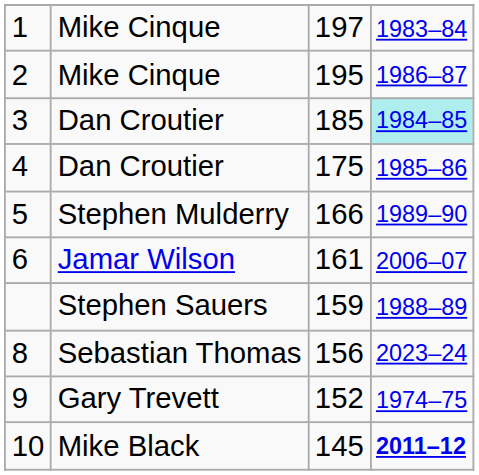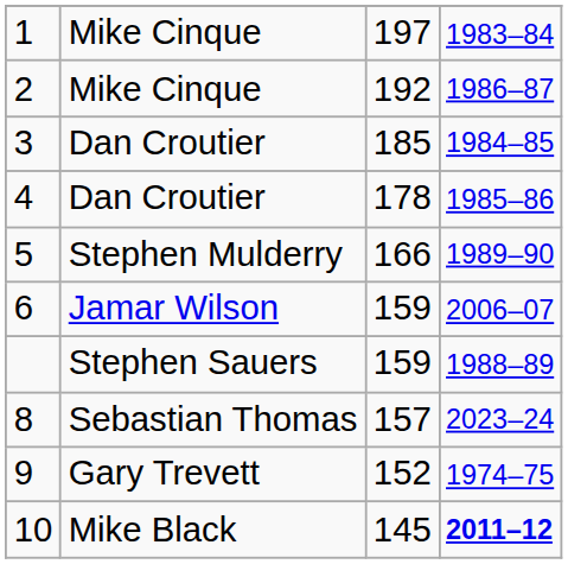 <table class="wikitable">
 <tr>
 </tr>
 <tr>
 <td>1</td>
 <td>Mike Cinque</td>
 <td>197</td>
 <td style="font-size:80%;"><a href='#'>1983–84</a></td>
 </tr>
 <tr>
 <td>2</td>
 <td>Mike Cinque</td>
-<td>195</td>
+<td>192</td>
 <td style="font-size:80%;"><a href='#'>1986–87</a></td>
 </tr>
 <tr>
 <td>3</td>
 <td>Dan Croutier</td>
 <td>185</td>
-<td style="background: paleturquoise; font-size:80%;"><a href='#'>1984–85</a></td>
+<td style="font-size:80%;"><a href='#'>1984–85</a></td>
 </tr>
 <tr>
 <td>4</td>
 <td>Dan Croutier</td>
-<td>175</td>
+<td>178</td>
 <td style="font-size:80%;"><a href='#'>1985–86</a></td>
 </tr>
 <tr>
 <td>5</td>
 <td>Stephen Mulderry</td>
 <td>166</td>
 <td style="font-size:80%;"><a href='#'>1989–90</a></td>
 </tr>
 <tr>
 <td>6</td>
 <td><a href='#'>Jamar Wilson</a></td>
-<td>161</td>
+<td>159</td>
 <td style="font-size:80%;"><a href='#'>2006–07</a></td>
 </tr>
 <tr>
 <td></td>
 <td>Stephen Sauers</td>
 <td>159</td>
 <td style="font-size:80%;"><a href='#'>1988–89</a></td>
 </tr>
 <tr>
 <td>8</td>
 <td>Sebastian Thomas</td>
-<td>156</td>
+<td>157</td>
 <td style="font-size:80%;"><a href='#'>2023–24</a></td>
 </tr>
 <tr>
 <td>9</td>
 <td>Gary Trevett</td>
 <td>152</td>
 <td style="font-size:80%;"><a href='#'>1974–75</a></td>
 </tr>
 <tr>
 <td>10</td>
 <td>Mike Black</td>
 <td>145</td>
 <td style="font-size:80%;"><strong><a href='#'>2011–12</a></strong></td>
 </tr>
 </table>
